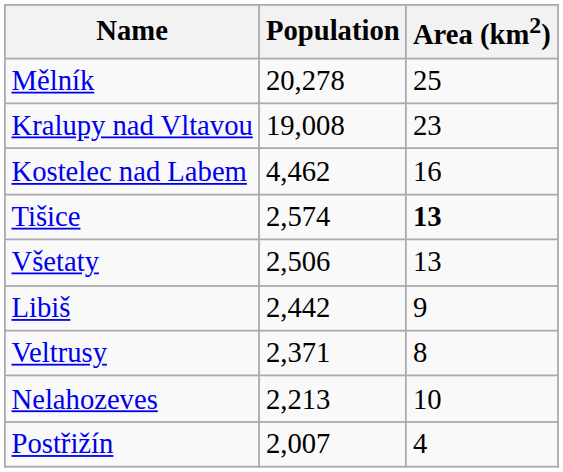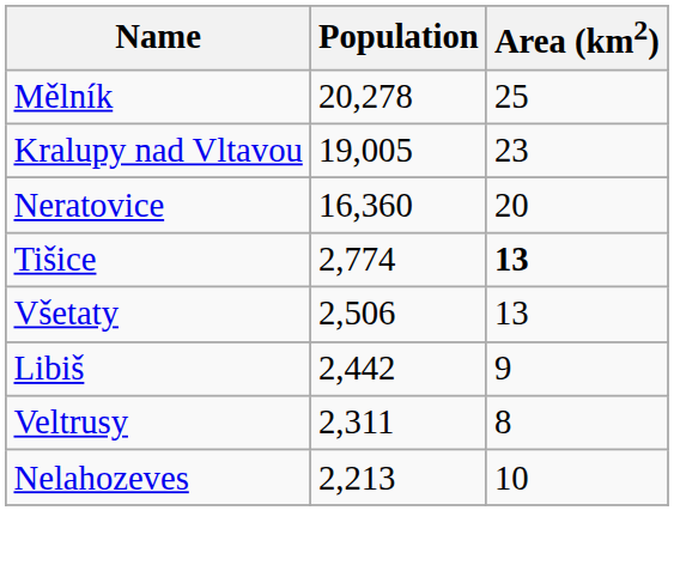 <table class="wikitable sortable">
 <tr>
 <th>Name</th>
 <th>Population</th>
 <th>Area (km<sup>2</sup>)</th>
 </tr>
 <tr>
 <td><a href='#'>Mělník</a></td>
 <td>20,278</td>
 <td>25</td>
 </tr>
 <tr>
 <td><a href='#'>Kralupy nad Vltavou</a></td>
-<td>19,008</td>
+<td>19,005</td>
 <td>23</td>
 </tr>
 <tr>
-<td><a href='#'>Kostelec nad Labem</a></td>
-<td>4,462</td>
-<td>16</td>
+<td><a href='#'>Neratovice</a></td>
+<td>16,360</td>
+<td>20</td>
 </tr>
 <tr>
 <td><a href='#'>Tišice</a></td>
-<td>2,574</td>
+<td>2,774</td>
 <td><strong>13</strong></td>
 </tr>
 <tr>
 <td><a href='#'>Všetaty</a></td>
 <td>2,506</td>
 <td>13</td>
 </tr>
 <tr>
 <td><a href='#'>Libiš</a></td>
 <td>2,442</td>
 <td>9</td>
 </tr>
 <tr>
 <td><a href='#'>Veltrusy</a></td>
-<td>2,371</td>
+<td>2,311</td>
 <td>8</td>
 </tr>
 <tr>
 <td><a href='#'>Nelahozeves</a></td>
 <td>2,213</td>
 <td>10</td>
 </tr>
-<tr>
-<td><a href='#'>Postřižín</a></td>
-<td>2,007</td>
-<td>4</td>
-</tr>
 </table>
